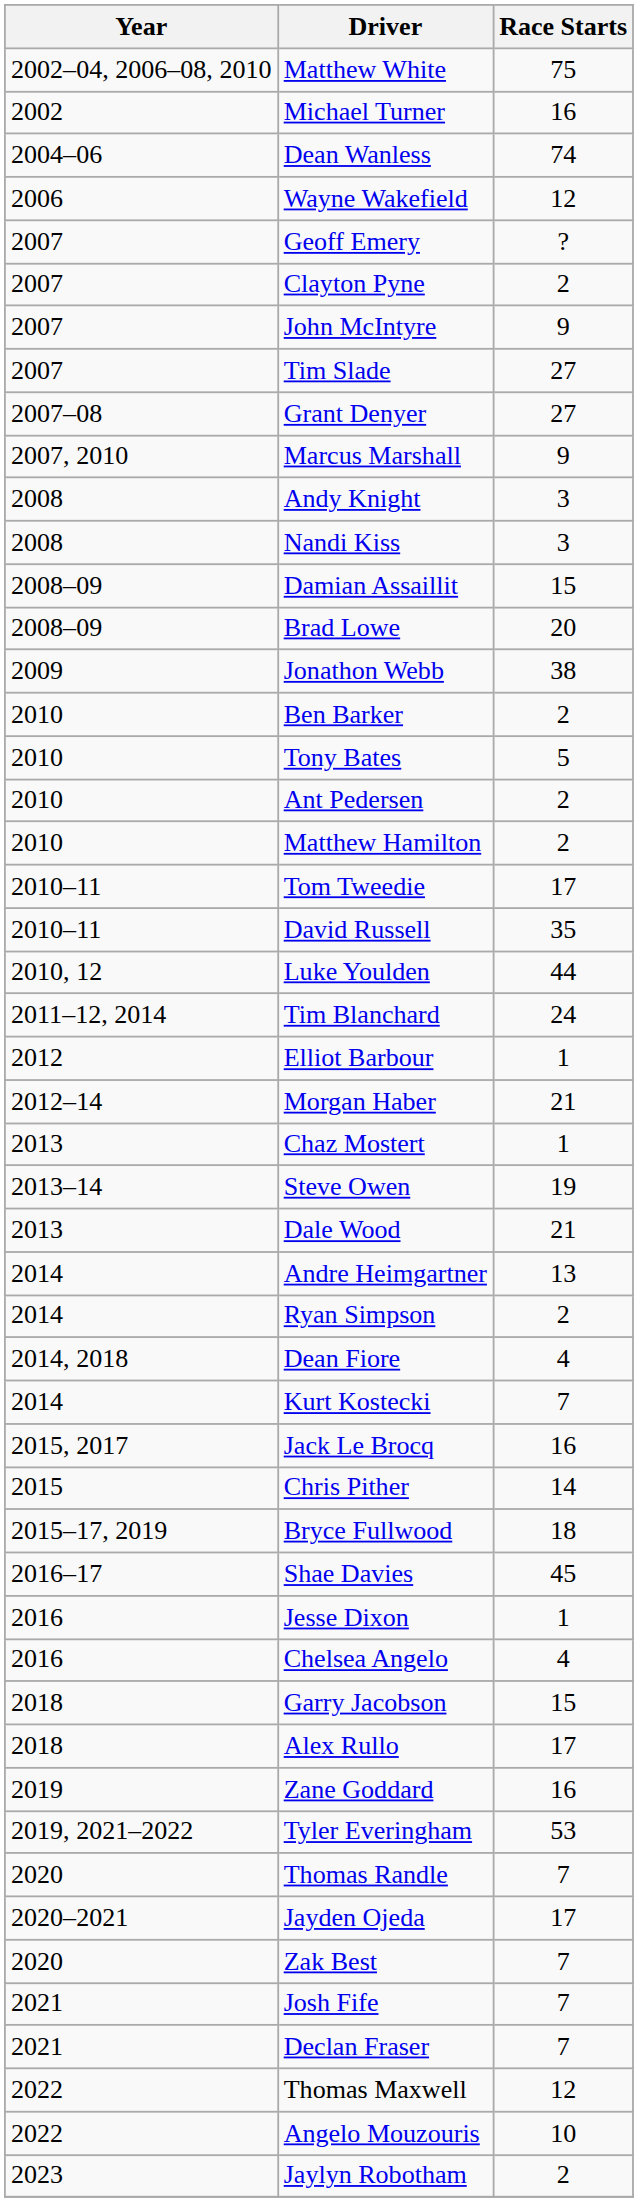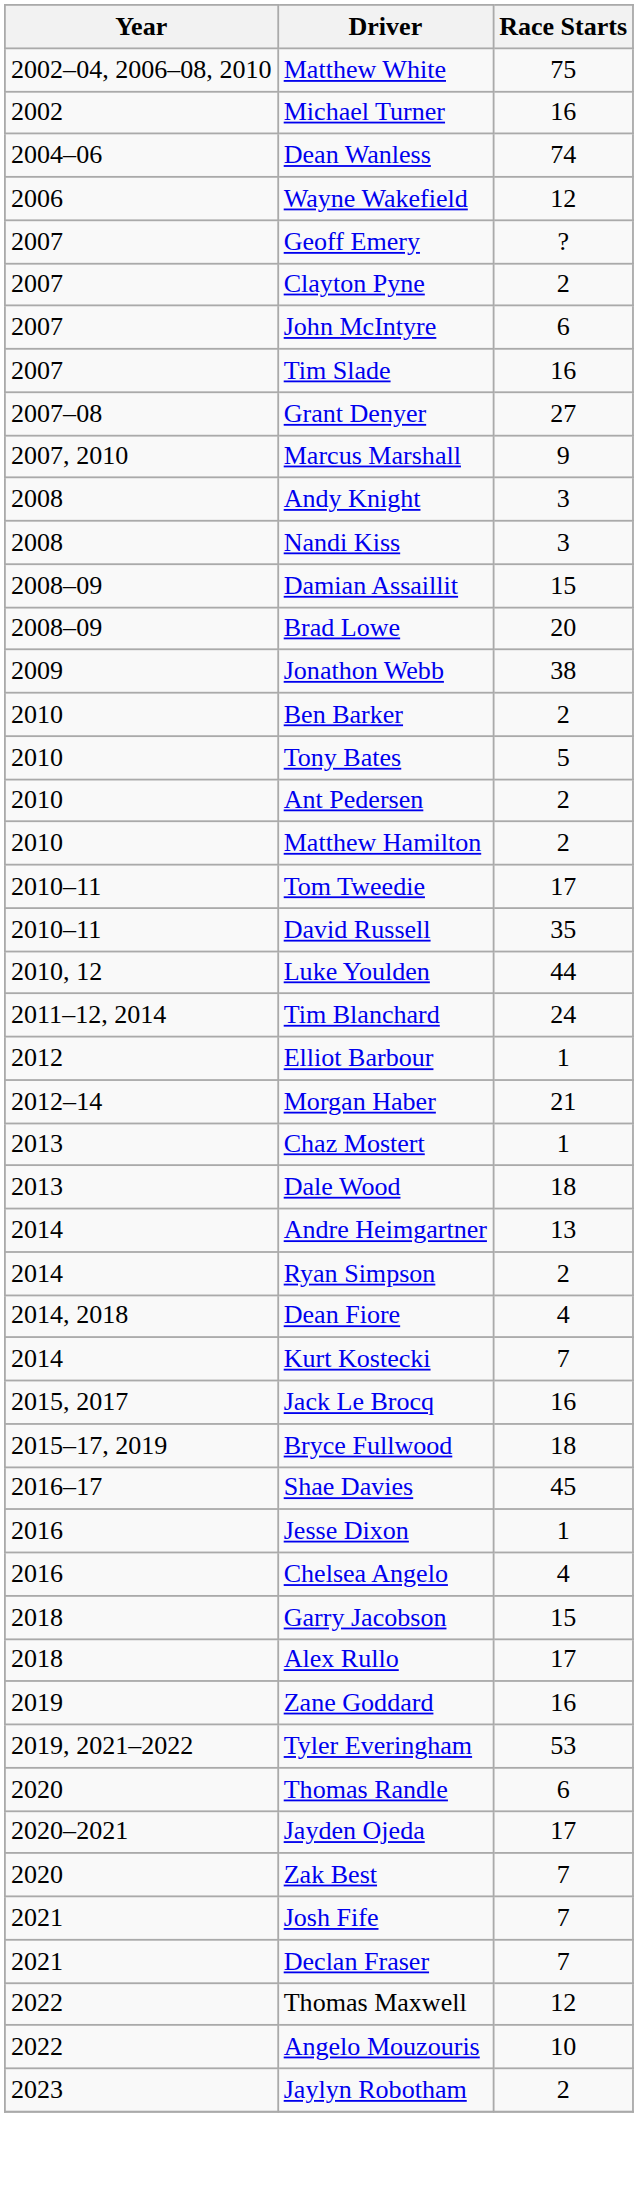 <table class="wikitable" style="font-size: 90%;">
 <tr>
 <th>Year</th>
 <th>Driver</th>
 <th>Race Starts</th>
 </tr>
 <tr>
 <td>2002–04, 2006–08, 2010</td>
 <td> <a href='#'>Matthew White</a></td>
 <td align="center">75</td>
 </tr>
 <tr>
 <td>2002</td>
 <td> <a href='#'>Michael Turner</a></td>
 <td align="center">16</td>
 </tr>
 <tr>
 <td>2004–06</td>
 <td> <a href='#'>Dean Wanless</a></td>
 <td align="center">74</td>
 </tr>
 <tr>
 <td>2006</td>
 <td> <a href='#'>Wayne Wakefield</a></td>
 <td align="center">12</td>
 </tr>
 <tr>
 <td>2007</td>
 <td> <a href='#'>Geoff Emery</a></td>
 <td align="center">?</td>
 </tr>
 <tr>
 <td>2007</td>
 <td> <a href='#'>Clayton Pyne</a></td>
 <td align="center">2</td>
 </tr>
 <tr>
 <td>2007</td>
 <td> <a href='#'>John McIntyre</a></td>
-<td align="center">9</td>
+<td align="center">6</td>
 </tr>
 <tr>
 <td>2007</td>
 <td> <a href='#'>Tim Slade</a></td>
-<td align="center">27</td>
+<td align="center">16</td>
 </tr>
 <tr>
 <td>2007–08</td>
 <td> <a href='#'>Grant Denyer</a></td>
 <td align="center">27</td>
 </tr>
 <tr>
 <td>2007, 2010</td>
 <td> <a href='#'>Marcus Marshall</a></td>
 <td align="center">9</td>
 </tr>
 <tr>
 <td>2008</td>
 <td> <a href='#'>Andy Knight</a></td>
 <td align="center">3</td>
 </tr>
 <tr>
 <td>2008</td>
 <td> <a href='#'>Nandi Kiss</a></td>
 <td align="center">3</td>
 </tr>
 <tr>
 <td>2008–09</td>
 <td> <a href='#'>Damian Assaillit</a></td>
 <td align="center">15</td>
 </tr>
 <tr>
 <td>2008–09</td>
 <td> <a href='#'>Brad Lowe</a></td>
 <td align="center">20</td>
 </tr>
 <tr>
 <td>2009</td>
 <td> <a href='#'>Jonathon Webb</a></td>
 <td align="center">38</td>
 </tr>
 <tr>
 <td>2010</td>
 <td> <a href='#'>Ben Barker</a></td>
 <td align="center">2</td>
 </tr>
 <tr>
 <td>2010</td>
 <td> <a href='#'>Tony Bates</a></td>
 <td align="center">5</td>
 </tr>
 <tr>
 <td>2010</td>
 <td> <a href='#'>Ant Pedersen</a></td>
 <td align="center">2</td>
 </tr>
 <tr>
 <td>2010</td>
 <td> <a href='#'>Matthew Hamilton</a></td>
 <td align="center">2</td>
 </tr>
 <tr>
 <td>2010–11</td>
 <td> <a href='#'>Tom Tweedie</a></td>
 <td align="center">17</td>
 </tr>
 <tr>
 <td>2010–11</td>
 <td> <a href='#'>David Russell</a></td>
 <td align="center">35</td>
 </tr>
 <tr>
 <td>2010, 12</td>
 <td> <a href='#'>Luke Youlden</a></td>
 <td align="center">44</td>
 </tr>
 <tr>
 <td>2011–12, 2014</td>
 <td> <a href='#'>Tim Blanchard</a></td>
 <td align="center">24</td>
 </tr>
 <tr>
 <td>2012</td>
 <td> <a href='#'>Elliot Barbour</a></td>
 <td align="center">1</td>
 </tr>
 <tr>
 <td>2012–14</td>
 <td> <a href='#'>Morgan Haber</a></td>
 <td align="center">21</td>
 </tr>
 <tr>
 <td>2013</td>
 <td> <a href='#'>Chaz Mostert</a></td>
 <td align="center">1</td>
 </tr>
 <tr>
-<td>2013–14</td>
-<td> <a href='#'>Steve Owen</a></td>
-<td align="center">19</td>
-</tr>
-<tr>
 <td>2013</td>
 <td> <a href='#'>Dale Wood</a></td>
-<td align="center">21</td>
+<td align="center">18</td>
 </tr>
 <tr>
 <td>2014</td>
 <td> <a href='#'>Andre Heimgartner</a></td>
 <td align="center">13</td>
 </tr>
 <tr>
 <td>2014</td>
 <td> <a href='#'>Ryan Simpson</a></td>
 <td align="center">2</td>
 </tr>
 <tr>
 <td>2014, 2018</td>
 <td> <a href='#'>Dean Fiore</a></td>
 <td align="center">4</td>
 </tr>
 <tr>
 <td>2014</td>
 <td> <a href='#'>Kurt Kostecki</a></td>
 <td align="center">7</td>
 </tr>
 <tr>
 <td>2015, 2017</td>
 <td> <a href='#'>Jack Le Brocq</a></td>
 <td align="center">16</td>
-</tr>
-<tr>
-<td>2015</td>
-<td> <a href='#'>Chris Pither</a></td>
-<td align="center">14</td>
 </tr>
 <tr>
 <td>2015–17, 2019</td>
 <td> <a href='#'>Bryce Fullwood</a></td>
 <td align="center">18</td>
 </tr>
 <tr>
 <td>2016–17</td>
 <td> <a href='#'>Shae Davies</a></td>
 <td align="center">45</td>
 </tr>
 <tr>
 <td>2016</td>
 <td> <a href='#'>Jesse Dixon</a></td>
 <td align="center">1</td>
 </tr>
 <tr>
 <td>2016</td>
 <td> <a href='#'>Chelsea Angelo</a></td>
 <td align="center">4</td>
 </tr>
 <tr>
 <td>2018</td>
 <td> <a href='#'>Garry Jacobson</a></td>
 <td align="center">15</td>
 </tr>
 <tr>
 <td>2018</td>
 <td> <a href='#'>Alex Rullo</a></td>
 <td align="center">17</td>
 </tr>
 <tr>
 <td>2019</td>
 <td> <a href='#'>Zane Goddard</a></td>
 <td align="center">16</td>
 </tr>
 <tr>
 <td>2019, 2021–2022</td>
 <td> <a href='#'>Tyler Everingham</a></td>
 <td align="center">53</td>
 </tr>
 <tr>
 <td>2020</td>
 <td> <a href='#'>Thomas Randle</a></td>
-<td align="center">7</td>
+<td align="center">6</td>
 </tr>
 <tr>
 <td>2020–2021</td>
 <td> <a href='#'>Jayden Ojeda</a></td>
 <td align="center">17</td>
 </tr>
 <tr>
 <td>2020</td>
 <td> <a href='#'>Zak Best</a></td>
 <td align="center">7</td>
 </tr>
 <tr>
 <td>2021</td>
 <td> <a href='#'>Josh Fife</a></td>
 <td align="center">7</td>
 </tr>
 <tr>
 <td>2021</td>
 <td> <a href='#'>Declan Fraser</a></td>
 <td align="center">7</td>
 </tr>
 <tr>
 <td>2022</td>
 <td> Thomas Maxwell</td>
 <td align="center">12</td>
 </tr>
 <tr>
 <td>2022</td>
 <td> <a href='#'>Angelo Mouzouris</a></td>
 <td align="center">10</td>
 </tr>
 <tr>
 <td>2023</td>
 <td> <a href='#'>Jaylyn Robotham</a></td>
 <td align="center">2</td>
 </tr>
 <tr>
 </tr>
 </table>
